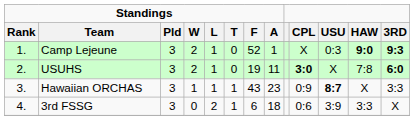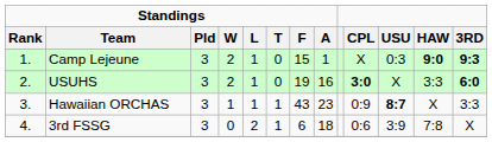 <table class="wikitable">
 <tr>
 <td colspan=8 align=center><strong>Standings</strong></td>
 <td colspan=6></td>
 </tr>
 <tr>
 <th bgcolor="#efefef">Rank</th>
 <th bgcolor="#efefef" width="160">Team</th>
 <th bgcolor="#efefef" width="20">Pld</th>
 <th bgcolor="#efefef" width="20">W</th>
 <th bgcolor="#efefef" width="20">L</th>
 <th bgcolor="#efefef" width="20">T</th>
 <th bgcolor="#efefef" width="20">F</th>
 <th bgcolor="#efefef" width="20">A</th>
 <th bgcolor="#efefef"></th>
 <th bgcolor="#efefef" width="20">CPL</th>
 <th bgcolor="#efefef" width="20">USU</th>
 <th bgcolor="#efefef" width="20">HAW</th>
 <th bgcolor="#efefef" width="20">3RD</th>
 </tr>
 <tr align=center bgcolor=#ccffcc>
 <td>1.</td>
 <td align=left>Camp Lejeune</td>
 <td>3</td>
 <td>2</td>
 <td>1</td>
 <td>0</td>
-<td>52</td>
+<td>15</td>
 <td>1</td>
 <td></td>
 <td>X</td>
 <td>0:3</td>
 <td><strong>9:0</strong></td>
 <td><strong>9:3</strong></td>
 </tr>
 <tr align=center bgcolor=#ccffcc>
 <td>2.</td>
 <td align=left>USUHS</td>
 <td>3</td>
 <td>2</td>
 <td>1</td>
 <td>0</td>
 <td>19</td>
-<td>11</td>
+<td>16</td>
 <td></td>
 <td><strong>3:0</strong></td>
 <td>X</td>
-<td>7:8</td>
+<td>3:3</td>
 <td><strong>6:0</strong></td>
 </tr>
 <tr align=center>
 <td>3.</td>
 <td align=left>Hawaiian ORCHAS</td>
 <td>3</td>
 <td>1</td>
 <td>1</td>
 <td>1</td>
 <td>43</td>
 <td>23</td>
 <td></td>
 <td>0:9</td>
 <td><strong>8:7</strong></td>
 <td>X</td>
 <td>3:3</td>
 </tr>
 <tr align=center>
 <td>4.</td>
 <td align=left>3rd FSSG</td>
 <td>3</td>
 <td>0</td>
 <td>2</td>
 <td>1</td>
 <td>6</td>
 <td>18</td>
 <td></td>
 <td>0:6</td>
 <td>3:9</td>
-<td>3:3</td>
+<td>7:8</td>
 <td>X</td>
 </tr>
 <tr align=center>
 </tr>
 </table>
